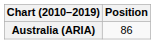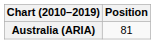 <table class="wikitable plainrowheaders" style="text-align:center">
 <tr>
 <th scope="col">Chart (2010–2019)</th>
 <th scope="col">Position</th>
 </tr>
 <tr>
 <th scope="row">Australia (ARIA)</th>
-<td>86</td>
+<td>81</td>
 </tr>
 </table>
